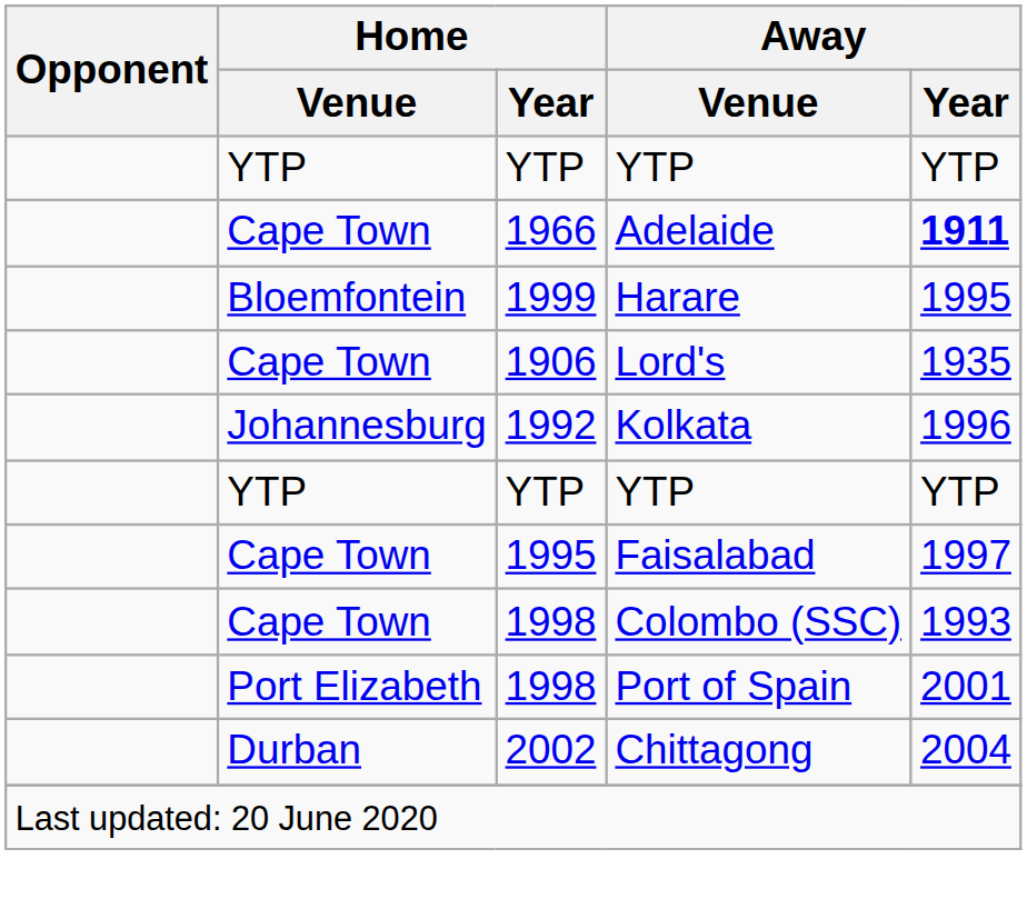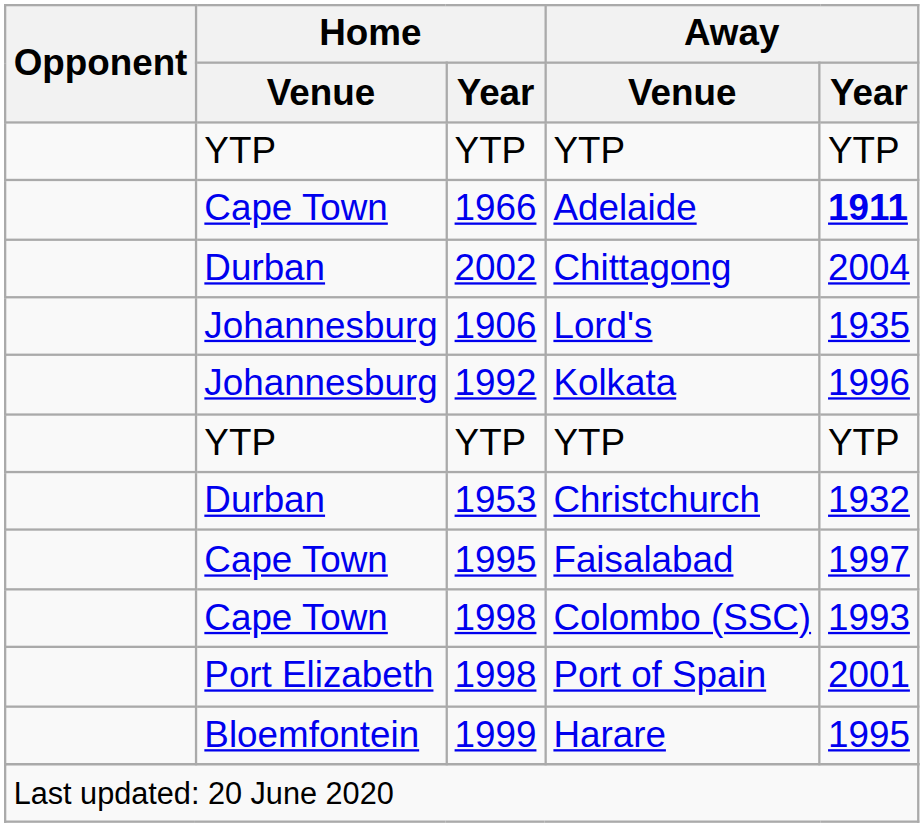 <table class="wikitable plainrowheaders sortable">
 <tr>
 <th rowspan="2">Opponent</th>
 <th colspan="2">Home</th>
 <th colspan="2">Away</th>
 </tr>
 <tr>
 <th>Venue</th>
 <th>Year</th>
 <th>Venue</th>
 <th>Year</th>
 </tr>
 <tr>
 <td></td>
 <td>YTP</td>
 <td>YTP</td>
 <td>YTP</td>
 <td>YTP</td>
 </tr>
 <tr>
 <td></td>
 <td><a href='#'>Cape Town</a></td>
 <td><a href='#'>1966</a></td>
 <td><a href='#'>Adelaide</a></td>
 <td><strong><a href='#'>1911</a></strong></td>
 </tr>
 <tr>
 <td></td>
-<td><a href='#'>Bloemfontein</a></td>
-<td><a href='#'>1999</a></td>
-<td><a href='#'>Harare</a></td>
-<td><a href='#'>1995</a></td>
+<td><a href='#'>Durban</a></td>
+<td><a href='#'>2002</a></td>
+<td><a href='#'>Chittagong</a></td>
+<td><a href='#'>2004</a></td>
 </tr>
 <tr>
 <td></td>
-<td><a href='#'>Cape Town</a></td>
+<td><a href='#'>Johannesburg</a></td>
 <td><a href='#'>1906</a></td>
 <td><a href='#'>Lord's</a></td>
 <td><a href='#'>1935</a></td>
 </tr>
 <tr>
 <td></td>
 <td><a href='#'>Johannesburg</a></td>
 <td><a href='#'>1992</a></td>
 <td><a href='#'>Kolkata</a></td>
 <td><a href='#'>1996</a></td>
 </tr>
 <tr>
 <td></td>
 <td>YTP</td>
 <td>YTP</td>
 <td>YTP</td>
 <td>YTP</td>
+</tr>
+<tr>
+<td></td>
+<td><a href='#'>Durban</a></td>
+<td><a href='#'>1953</a></td>
+<td><a href='#'>Christchurch</a></td>
+<td><a href='#'>1932</a></td>
 </tr>
 <tr>
 <td></td>
 <td><a href='#'>Cape Town</a></td>
 <td><a href='#'>1995</a></td>
 <td><a href='#'>Faisalabad</a></td>
 <td><a href='#'>1997</a></td>
 </tr>
 <tr>
 <td></td>
 <td><a href='#'>Cape Town</a></td>
 <td><a href='#'>1998</a></td>
 <td><a href='#'>Colombo (SSC)</a></td>
 <td><a href='#'>1993</a></td>
 </tr>
 <tr>
 <td></td>
 <td><a href='#'>Port Elizabeth</a></td>
 <td><a href='#'>1998</a></td>
 <td><a href='#'>Port of Spain</a></td>
 <td><a href='#'>2001</a></td>
 </tr>
 <tr>
 <td></td>
-<td><a href='#'>Durban</a></td>
-<td><a href='#'>2002</a></td>
-<td><a href='#'>Chittagong</a></td>
-<td><a href='#'>2004</a></td>
+<td><a href='#'>Bloemfontein</a></td>
+<td><a href='#'>1999</a></td>
+<td><a href='#'>Harare</a></td>
+<td><a href='#'>1995</a></td>
 </tr>
 <tr>
 </tr>
 <tr class=sortbottom>
 <td colspan=5><small>Last updated: 20 June 2020</small></td>
 </tr>
 </table>
